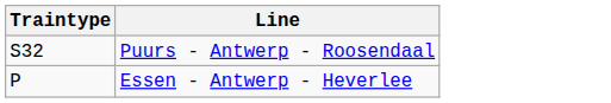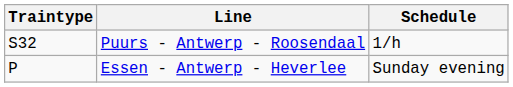 <table class="wikitable">
 <tr>
 <th>Traintype</th>
 <th>Line</th>
+<th>Schedule</th>
 </tr>
 <tr>
 <td>S32</td>
 <td><a href='#'>Puurs</a> - <a href='#'>Antwerp</a> - <a href='#'>Roosendaal</a></td>
+<td>1/h</td>
 </tr>
 <tr>
 <td>P</td>
 <td><a href='#'>Essen</a> - <a href='#'>Antwerp</a> - <a href='#'>Heverlee</a></td>
+<td>Sunday evening</td>
 </tr>
 </table>
